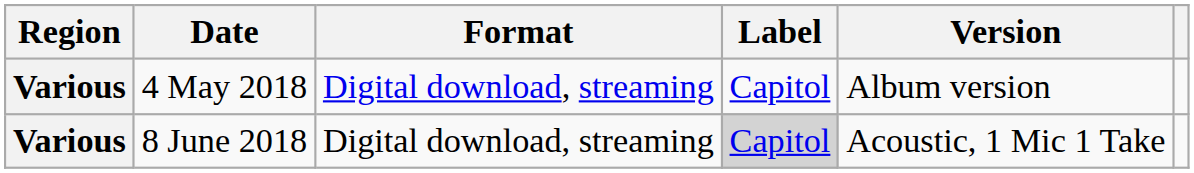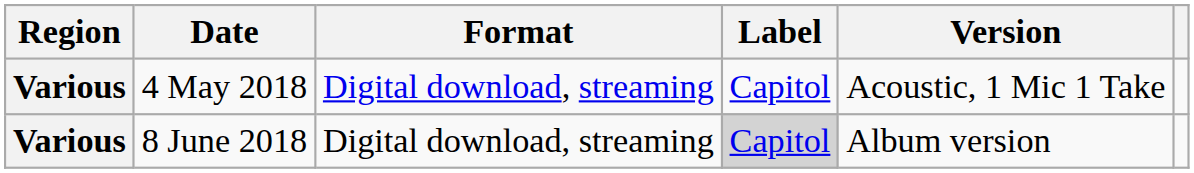 <table class="wikitable plainrowheaders">
 <tr>
 <th>Region</th>
 <th>Date</th>
 <th>Format</th>
 <th>Label</th>
 <th>Version</th>
 <th></th>
 </tr>
 <tr>
 <th scope="row">Various</th>
 <td>4 May 2018</td>
 <td><a href='#'>Digital download</a>, <a href='#'>streaming</a></td>
 <td><a href='#'>Capitol</a></td>
-<td>Album version</td>
+<td>Acoustic, 1 Mic 1 Take</td>
 <td></td>
 </tr>
 <tr>
 <th scope="row">Various</th>
 <td>8 June 2018</td>
 <td>Digital download, streaming</td>
 <td style="background: lightgrey;"><a href='#'>Capitol</a></td>
-<td>Acoustic, 1 Mic 1 Take</td>
+<td>Album version</td>
 <td></td>
 </tr>
 </table>
